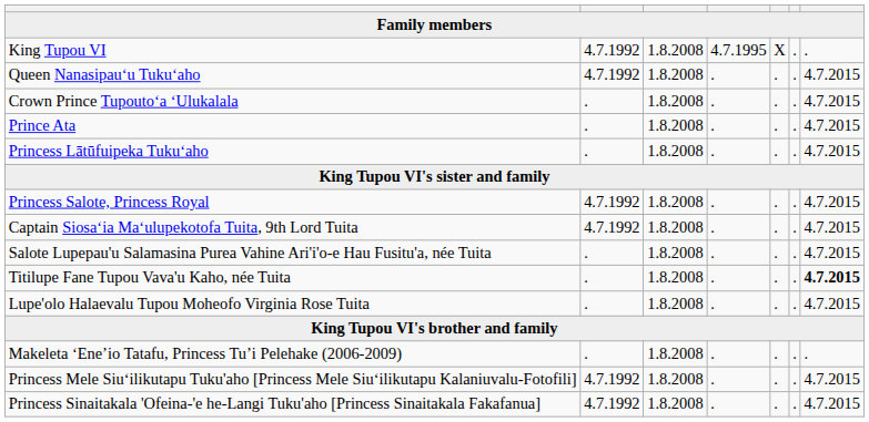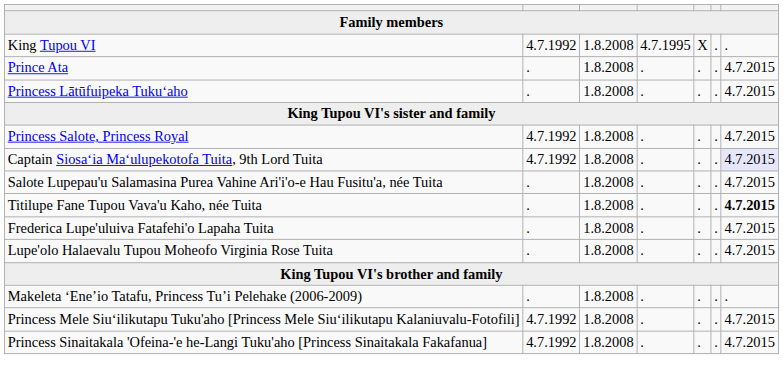 <table class="wikitable">
 <tr>
 <th></th>
 <th></th>
 <th></th>
 <th></th>
 <th></th>
 <th></th>
 <th></th>
 </tr>
 <tr>
 <th style="background-color:#eeeeee" colspan=7>Family members</th>
 </tr>
 <tr>
 <td>King <a href='#'>Tupou VI</a></td>
 <td align=center>4.7.1992</td>
 <td align=center>1.8.2008</td>
 <td align=center>4.7.1995</td>
 <td align=center>X</td>
 <td>.</td>
 <td>.</td>
-</tr>
-<tr>
-<td>Queen <a href='#'>Nanasipauʻu Tukuʻaho</a></td>
-<td align=center>4.7.1992</td>
-<td align=center>1.8.2008</td>
-<td>.</td>
-<td>.</td>
-<td>.</td>
-<td>4.7.2015</td>
-</tr>
-<tr>
-<td>Crown Prince <a href='#'>Tupoutoʻa ʻUlukalala</a></td>
-<td>.</td>
-<td align=center>1.8.2008</td>
-<td>.</td>
-<td>.</td>
-<td>.</td>
-<td>4.7.2015</td>
 </tr>
 <tr>
 <td><a href='#'>Prince Ata</a></td>
 <td>.</td>
 <td align=center>1.8.2008</td>
 <td>.</td>
 <td>.</td>
 <td>.</td>
 <td>4.7.2015</td>
 </tr>
 <tr>
 <td><a href='#'>Princess Lātūfuipeka Tukuʻaho</a></td>
 <td>.</td>
 <td align=center>1.8.2008</td>
 <td>.</td>
 <td>.</td>
 <td>.</td>
 <td>4.7.2015</td>
 </tr>
 <tr>
 <th style="background-color:#eeeeee" colspan=7>King Tupou VI's sister and family</th>
 </tr>
 <tr>
 <td><a href='#'>Princess Salote, Princess Royal</a></td>
 <td align=center>4.7.1992</td>
 <td align=center>1.8.2008</td>
 <td>.</td>
 <td>.</td>
 <td>.</td>
 <td>4.7.2015</td>
 </tr>
 <tr>
 <td>Captain <a href='#'>Siosaʻia Maʻulupekotofa Tuita</a>, 9th Lord Tuita</td>
 <td align=center>4.7.1992 </td>
 <td align=center>1.8.2008 </td>
 <td>.</td>
 <td>.</td>
 <td>.</td>
-<td>4.7.2015</td>
+<td style="background: lavender;">4.7.2015</td>
 </tr>
 <tr>
 <td>Salote Lupepau'u Salamasina Purea Vahine Ari'i'o-e Hau Fusitu'a, née Tuita</td>
 <td>.</td>
 <td align=center>1.8.2008 </td>
 <td>.</td>
 <td>.</td>
 <td>.</td>
 <td>4.7.2015</td>
 </tr>
 <tr>
 <td>Titilupe Fane Tupou Vava'u Kaho, née Tuita</td>
 <td>.</td>
 <td align=center>1.8.2008 </td>
 <td>.</td>
 <td>.</td>
 <td>.</td>
 <td><strong>4.7.2015</strong></td>
+</tr>
+<tr>
+<td>Frederica Lupe'uluiva Fatafehi'o Lapaha Tuita</td>
+<td>.</td>
+<td align=center>1.8.2008 </td>
+<td>.</td>
+<td>.</td>
+<td>.</td>
+<td>4.7.2015</td>
 </tr>
 <tr>
 <td>Lupe'olo Halaevalu Tupou Moheofo Virginia Rose Tuita</td>
 <td>.</td>
 <td align=center>1.8.2008 </td>
 <td>.</td>
 <td>.</td>
 <td>.</td>
 <td>4.7.2015</td>
 </tr>
 <tr>
 <th style="background-color:#eeeeee" colspan=7>King Tupou VI's brother and family</th>
 </tr>
 <tr>
 <td>Makeleta ‘Ene’io Tatafu, Princess Tu’i Pelehake (2006-2009)</td>
 <td>.</td>
 <td align=center>1.8.2008</td>
 <td>.</td>
 <td>.</td>
 <td>.</td>
 <td>.</td>
 </tr>
 <tr>
 <td>Princess Mele Siuʻilikutapu Tuku'aho [Princess Mele Siuʻilikutapu Kalaniuvalu-Fotofili]</td>
 <td align=center>4.7.1992</td>
 <td align=center>1.8.2008</td>
 <td>.</td>
 <td>.</td>
 <td>.</td>
 <td>4.7.2015</td>
 </tr>
 <tr>
 <td>Princess Sinaitakala 'Ofeina-'e he-Langi Tuku'aho [Princess Sinaitakala Fakafanua]</td>
 <td align=center>4.7.1992</td>
 <td align=center>1.8.2008</td>
 <td>.</td>
 <td>.</td>
 <td>.</td>
 <td>4.7.2015</td>
 </tr>
 </table>
